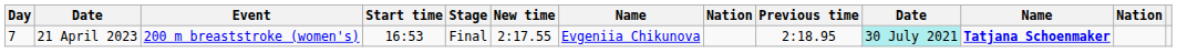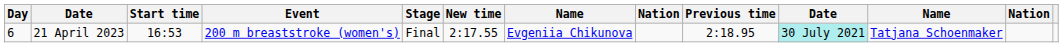 <table class="wikitable">
 <tr>
 <th>Day</th>
 <th>Date</th>
+<th>Start time</th>
 <th>Event</th>
-<th>Start time</th>
 <th>Stage</th>
 <th>New time</th>
 <th>Name</th>
 <th>Nation</th>
 <th>Previous time</th>
 <th>Date</th>
 <th>Name</th>
 <th>Nation</th>
 <th></th>
 </tr>
 <tr>
-<td>7</td>
+<td>6</td>
 <td>21 April 2023</td>
+<td style="text-align:center;">16:53</td>
 <td><a href='#'>200 m breaststroke (women's)</a></td>
-<td style="text-align:center;">16:53</td>
 <td>Final</td>
 <td style="text-align:center;">2:17.55</td>
 <td><a href='#'>Evgeniia Chikunova</a></td>
 <td></td>
 <td style="text-align:center;">2:18.95</td>
 <td style="background: paleturquoise;">30 July 2021</td>
-<td><strong><a href='#'>Tatjana Schoenmaker</a></strong></td>
+<td><a href='#'>Tatjana Schoenmaker</a></td>
 <td></td>
 <td></td>
 </tr>
 </table>
